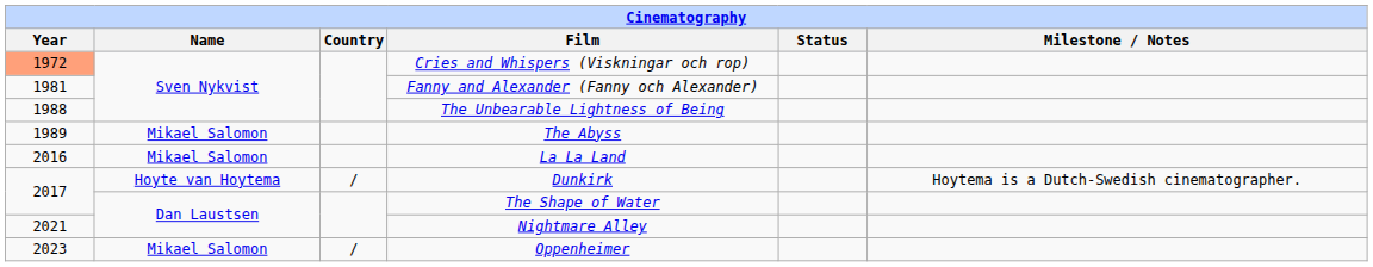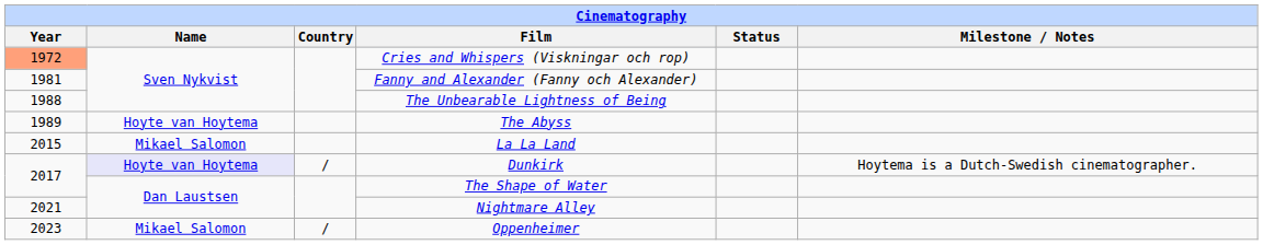 <table class="wikitable" style="text-align: center">
 <tr ---- bgcolor="#bfd7ff">
 <td colspan=6 align=center><strong><a href='#'>Cinematography</a></strong></td>
 </tr>
 <tr ---- bgcolor="#ebf5ff">
 <th width="75">Year</th>
 <th width="200">Name</th>
 <th width="50">Country</th>
 <th width="350">Film</th>
 <th width="75">Status</th>
 <th width="450">Milestone / Notes</th>
 </tr>
 <tr>
 <td style="background: lightsalmon; text-align: center">1972</td>
 <td rowspan="3"><a href='#'>Sven Nykvist</a></td>
 <td style="text-align: center" rowspan="3"></td>
 <td><em><a href='#'>Cries and Whispers</a> (Viskningar och rop)</em></td>
 <td></td>
 <td></td>
 </tr>
 <tr>
 <td style="text-align: center">1981</td>
 <td><em><a href='#'>Fanny and Alexander</a> (Fanny och Alexander)</em></td>
 <td></td>
 <td></td>
 </tr>
 <tr>
 <td style="text-align: center">1988</td>
 <td><em><a href='#'>The Unbearable Lightness of Being</a></em></td>
 <td></td>
 <td></td>
 </tr>
 <tr>
 <td style="text-align: center">1989</td>
-<td><a href='#'>Mikael Salomon</a></td>
+<td><a href='#'>Hoyte van Hoytema</a></td>
 <td style="text-align: center"></td>
 <td The Abyss><em><a href='#'>The Abyss</a></em></td>
 <td></td>
 <td></td>
 </tr>
 <tr>
-<td style="text-align: center">2016</td>
+<td style="text-align: center">2015</td>
 <td><a href='#'>Mikael Salomon</a></td>
 <td style="text-align: center"></td>
 <td><em><a href='#'>La La Land</a></em></td>
 <td></td>
 <td></td>
 </tr>
 <tr>
 <td rowspan="2" style="text-align: center">2017</td>
-<td><a href='#'>Hoyte van Hoytema</a></td>
+<td style="background: lavender;"><a href='#'>Hoyte van Hoytema</a></td>
 <td style="text-align: center">/</td>
 <td><a href='#'><em>Dunkirk</em></a></td>
 <td></td>
 <td>Hoytema is a Dutch-Swedish cinematographer.</td>
 </tr>
 <tr>
 <td rowspan="2"><a href='#'>Dan Laustsen</a></td>
 <td rowspan="2" style="text-align: center"></td>
 <td><em><a href='#'>The Shape of Water</a></em></td>
 <td></td>
 <td></td>
 </tr>
 <tr>
 <td style="text-align: center">2021</td>
 <td><em><a href='#'>Nightmare Alley</a></em></td>
 <td></td>
 <td></td>
 </tr>
 <tr>
 <td style="text-align: center">2023</td>
 <td><a href='#'>Mikael Salomon</a></td>
 <td style="text-align: center">/</td>
 <td><em><a href='#'>Oppenheimer</a></em></td>
 <td></td>
 <td></td>
 </tr>
 </table>
